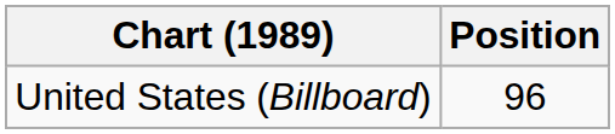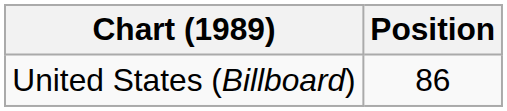 <table class="wikitable sortable">
 <tr>
 <th align="left">Chart (1989)</th>
 <th align="center">Position</th>
 </tr>
 <tr>
 <td>United States (<em>Billboard</em>)</td>
-<td style="text-align:center;">96</td>
+<td style="text-align:center;">86</td>
 </tr>
 </table>
